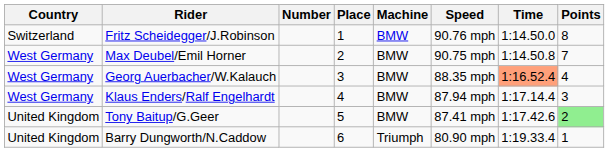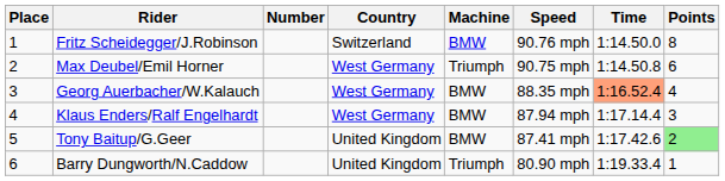 <table class="wikitable" style="font-size: 95%;">
 <tr>
-<th>Country</th>
+<th>Place</th>
 <th>Rider</th>
 <th>Number</th>
-<th>Place</th>
+<th>Country</th>
 <th>Machine</th>
 <th>Speed</th>
 <th>Time</th>
 <th>Points</th>
 </tr>
 <tr>
-<td>Switzerland</td>
+<td>1</td>
 <td> <a href='#'>Fritz Scheidegger</a>/J.Robinson</td>
 <td></td>
-<td>1</td>
+<td>Switzerland</td>
 <td><a href='#'>BMW</a></td>
 <td>90.76 mph</td>
 <td>1:14.50.0</td>
 <td>8</td>
 </tr>
 <tr>
-<td><a href='#'>West Germany</a></td>
+<td>2</td>
 <td> <a href='#'>Max Deubel</a>/Emil Horner</td>
 <td></td>
-<td>2</td>
-<td>BMW</td>
+<td><a href='#'>West Germany</a></td>
+<td>Triumph</td>
 <td>90.75 mph</td>
 <td>1:14.50.8</td>
-<td>7</td>
+<td>6</td>
 </tr>
 <tr>
-<td><a href='#'>West Germany</a></td>
+<td>3</td>
 <td> <a href='#'>Georg Auerbacher</a>/W.Kalauch</td>
 <td></td>
-<td>3</td>
+<td><a href='#'>West Germany</a></td>
 <td>BMW</td>
 <td>88.35 mph</td>
 <td style="background: lightsalmon;">1:16.52.4</td>
 <td>4</td>
 </tr>
 <tr>
-<td><a href='#'>West Germany</a></td>
+<td>4</td>
 <td> <a href='#'>Klaus Enders</a>/<a href='#'>Ralf Engelhardt</a></td>
 <td></td>
-<td>4</td>
+<td><a href='#'>West Germany</a></td>
 <td>BMW</td>
 <td>87.94 mph</td>
 <td>1:17.14.4</td>
 <td>3</td>
 </tr>
 <tr>
-<td>United Kingdom</td>
+<td>5</td>
 <td> <a href='#'>Tony Baitup</a>/G.Geer</td>
 <td></td>
-<td>5</td>
+<td>United Kingdom</td>
 <td>BMW</td>
 <td>87.41 mph</td>
 <td>1:17.42.6</td>
 <td style="background: lightgreen;">2</td>
 </tr>
 <tr>
-<td>United Kingdom</td>
+<td>6</td>
 <td> Barry Dungworth/N.Caddow</td>
 <td></td>
-<td>6</td>
+<td>United Kingdom</td>
 <td>Triumph</td>
 <td>80.90 mph</td>
 <td>1:19.33.4</td>
 <td>1</td>
 </tr>
 </table>
